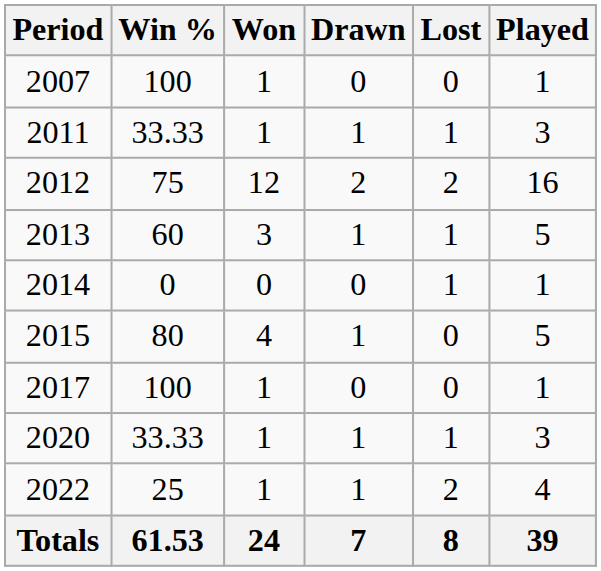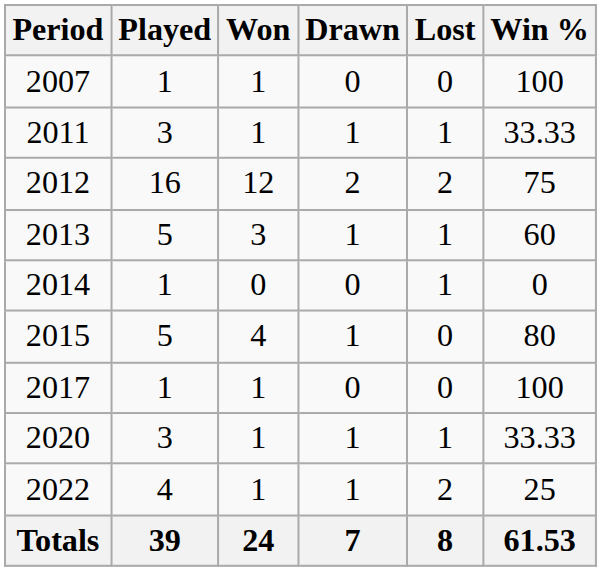 <table class="wikitable sortable" style="text-align:center;">
 <tr>
 <th>Period</th>
-<th>Win %</th>
+<th>Played</th>
 <th>Won</th>
 <th>Drawn</th>
 <th>Lost</th>
-<th>Played</th>
+<th>Win %</th>
 </tr>
 <tr>
 <td>2007</td>
+<td>1</td>
+<td>1</td>
+<td>0</td>
+<td>0</td>
 <td>100</td>
+</tr>
+<tr>
+<td>2011</td>
+<td>3</td>
+<td>1</td>
+<td>1</td>
+<td>1</td>
+<td>33.33</td>
+</tr>
+<tr>
+<td>2012</td>
+<td>16</td>
+<td>12</td>
+<td>2</td>
+<td>2</td>
+<td>75</td>
+</tr>
+<tr>
+<td>2013</td>
+<td>5</td>
+<td>3</td>
+<td>1</td>
+<td>1</td>
+<td>60</td>
+</tr>
+<tr>
+<td>2014</td>
 <td>1</td>
 <td>0</td>
 <td>0</td>
 <td>1</td>
+<td>0</td>
 </tr>
 <tr>
-<td>2011</td>
-<td>33.33</td>
+<td>2015</td>
+<td>5</td>
+<td>4</td>
+<td>1</td>
+<td>0</td>
+<td>80</td>
+</tr>
+<tr>
+<td>2017</td>
+<td>1</td>
+<td>1</td>
+<td>0</td>
+<td>0</td>
+<td>100</td>
+</tr>
+<tr>
+<td>2020</td>
+<td>3</td>
 <td>1</td>
 <td>1</td>
 <td>1</td>
-<td>3</td>
-</tr>
-<tr>
-<td>2012</td>
-<td>75</td>
-<td>12</td>
-<td>2</td>
-<td>2</td>
-<td>16</td>
-</tr>
-<tr>
-<td>2013</td>
-<td>60</td>
-<td>3</td>
-<td>1</td>
-<td>1</td>
-<td>5</td>
-</tr>
-<tr>
-<td>2014</td>
-<td>0</td>
-<td>0</td>
-<td>0</td>
-<td>1</td>
-<td>1</td>
-</tr>
-<tr>
-<td>2015</td>
-<td>80</td>
-<td>4</td>
-<td>1</td>
-<td>0</td>
-<td>5</td>
-</tr>
-<tr>
-<td>2017</td>
-<td>100</td>
-<td>1</td>
-<td>0</td>
-<td>0</td>
-<td>1</td>
-</tr>
-<tr>
-<td>2020</td>
 <td>33.33</td>
-<td>1</td>
-<td>1</td>
-<td>1</td>
-<td>3</td>
 </tr>
 <tr>
 <td>2022</td>
-<td>25</td>
+<td>4</td>
 <td>1</td>
 <td>1</td>
 <td>2</td>
-<td>4</td>
+<td>25</td>
 </tr>
 <tr>
 <th colspan="1">Totals</th>
-<th>61.53</th>
+<th>39</th>
 <th>24</th>
 <th>7</th>
 <th>8</th>
-<th>39</th>
+<th>61.53</th>
 </tr>
 </table>
